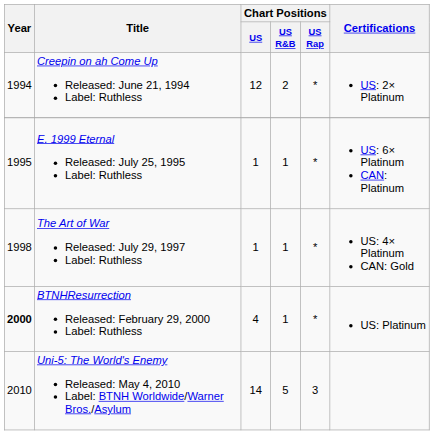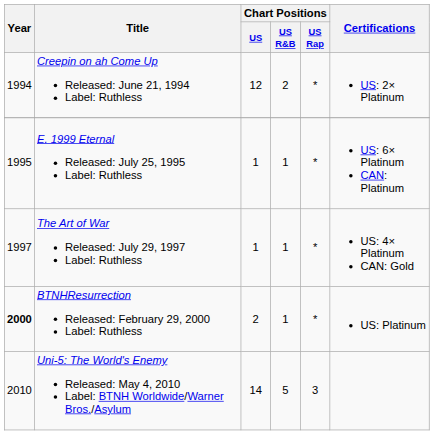 <table class="wikitable">
 <tr>
 <th rowspan="2">Year</th>
 <th rowspan="2">Title</th>
 <th colspan="3">Chart Positions</th>
 <th rowspan="2"><a href='#'>Certifications</a></th>
 </tr>
 <tr>
 <th width="35"><small><a href='#'>US</a></small></th>
 <th width="35"><small><a href='#'>US R&B</a></small></th>
 <th width="35"><small><a href='#'>US Rap</a></small></th>
 </tr>
 <tr>
 <td>1994</td>
 <td><em><a href='#'>Creepin on ah Come Up</a></em><br><ul><li>Released: June 21, 1994</li><li>Label: Ruthless</li></ul></td>
 <td align="center">12</td>
 <td align="center">2</td>
 <td align="center">*</td>
 <td><br><ul><li><a href='#'>US</a>: 2× Platinum</li></ul></td>
 </tr>
 <tr>
 </tr>
 <tr>
 <td>1995</td>
 <td><em><a href='#'>E. 1999 Eternal</a></em><br><ul><li>Released: July 25, 1995</li><li>Label: Ruthless</li></ul></td>
 <td align="center">1</td>
 <td align="center">1</td>
 <td align="center">*</td>
 <td><br><ul><li><a href='#'>US</a>: 6× Platinum</li><li><a href='#'>CAN</a>: Platinum</li></ul></td>
 </tr>
 <tr>
-<td>1998</td>
+<td>1997</td>
 <td><em><a href='#'>The Art of War</a></em><br><ul><li>Released: July 29, 1997</li><li>Label: Ruthless</li></ul></td>
 <td align="center">1</td>
 <td align="center">1</td>
 <td align="center">*</td>
 <td><br><ul><li>US: 4× Platinum</li><li>CAN: Gold</li></ul></td>
 </tr>
 <tr>
 <td><strong>2000</strong></td>
 <td><em><a href='#'>BTNHResurrection</a></em><br><ul><li>Released: February 29, 2000</li><li>Label: Ruthless</li></ul></td>
-<td align="center">4</td>
+<td align="center">2</td>
 <td align="center">1</td>
 <td align="center">*</td>
 <td><br><ul><li>US: Platinum</li></ul></td>
 </tr>
 <tr>
 <td>2010</td>
 <td><em><a href='#'>Uni-5: The World's Enemy</a></em><br><ul><li>Released: May 4, 2010</li><li>Label: <a href='#'>BTNH Worldwide</a>/<a href='#'>Warner Bros.</a>/<a href='#'>Asylum</a></li></ul></td>
 <td align="center">14</td>
 <td align="center">5</td>
 <td align="center">3</td>
 <td></td>
 </tr>
 </table>
